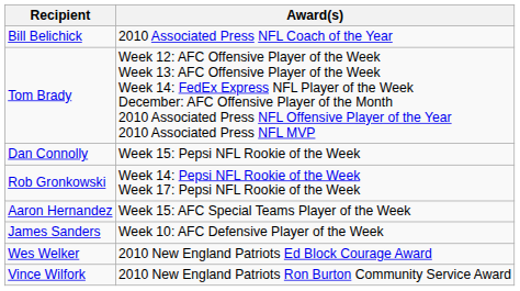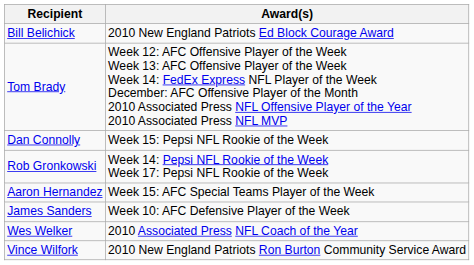 <table class="wikitable">
 <tr>
 <th>Recipient</th>
 <th>Award(s)</th>
 </tr>
 <tr>
 <td><a href='#'>Bill Belichick</a></td>
-<td>2010 <a href='#'>Associated Press</a> <a href='#'>NFL Coach of the Year</a></td>
+<td>2010 New England Patriots <a href='#'>Ed Block Courage Award</a></td>
 </tr>
 <tr>
 <td><a href='#'>Tom Brady</a></td>
 <td>Week 12: AFC Offensive Player of the Week<br>Week 13: AFC Offensive Player of the Week<br>Week 14: <a href='#'>FedEx Express</a> NFL Player of the Week<br>December: AFC Offensive Player of the Month<br>2010 Associated Press <a href='#'>NFL Offensive Player of the Year</a><br>2010 Associated Press <a href='#'>NFL MVP</a></td>
 </tr>
 <tr>
 <td><a href='#'>Dan Connolly</a></td>
 <td>Week 15: Pepsi NFL Rookie of the Week</td>
 </tr>
 <tr>
 <td><a href='#'>Rob Gronkowski</a></td>
 <td>Week 14: <a href='#'>Pepsi NFL Rookie of the Week</a><br>Week 17: Pepsi NFL Rookie of the Week</td>
 </tr>
 <tr>
 <td><a href='#'>Aaron Hernandez</a></td>
 <td>Week 15: AFC Special Teams Player of the Week</td>
 </tr>
 <tr>
 <td><a href='#'>James Sanders</a></td>
 <td>Week 10: AFC Defensive Player of the Week</td>
 </tr>
 <tr>
 <td><a href='#'>Wes Welker</a></td>
-<td>2010 New England Patriots <a href='#'>Ed Block Courage Award</a></td>
+<td>2010 <a href='#'>Associated Press</a> <a href='#'>NFL Coach of the Year</a></td>
 </tr>
 <tr>
 <td><a href='#'>Vince Wilfork</a></td>
 <td>2010 New England Patriots <a href='#'>Ron Burton</a> Community Service Award</td>
 </tr>
 </table>
